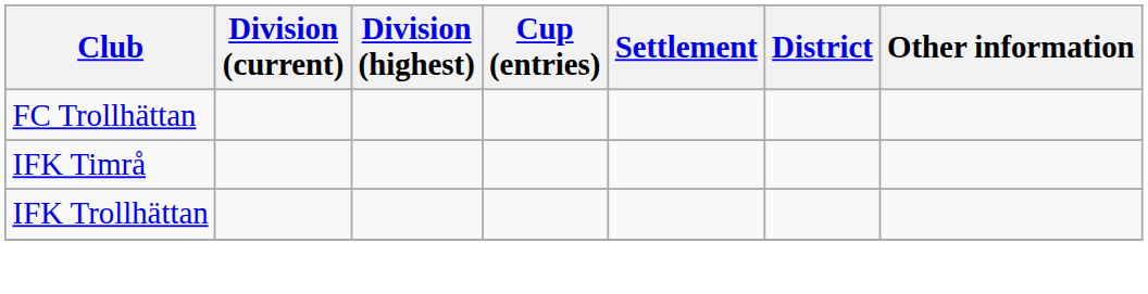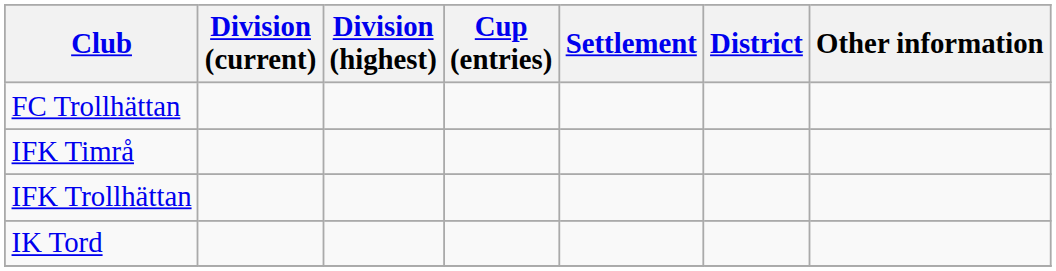 <table class="wikitable" style="text-align:left">
 <tr>
 <th style= width="180px"><a href='#'>Club</a></th>
 <th style= width="80px"><a href='#'>Division</a><br> (current)</th>
 <th style= width="80px"><a href='#'>Division</a><br> (highest)</th>
 <th style= width="60px"><a href='#'>Cup</a><br> (entries)</th>
 <th style= width="110px"><a href='#'>Settlement</a></th>
 <th style= width="110px"><a href='#'>District</a></th>
 <th style= width="230px">Other information</th>
 </tr>
 <tr>
 <td><a href='#'>FC Trollhättan</a></td>
 <td></td>
 <td></td>
 <td></td>
 <td></td>
 <td></td>
 <td></td>
 </tr>
 <tr>
 <td><a href='#'>IFK Timrå</a></td>
 <td></td>
 <td></td>
 <td></td>
 <td></td>
 <td></td>
 <td></td>
 </tr>
 <tr>
 <td><a href='#'>IFK Trollhättan</a></td>
 <td></td>
 <td></td>
 <td></td>
 <td></td>
 <td></td>
 <td></td>
 </tr>
 <tr>
+<td><a href='#'>IK Tord</a></td>
+<td></td>
+<td></td>
+<td></td>
+<td></td>
+<td></td>
+<td></td>
+</tr>
+<tr>
 </tr>
 </table>
